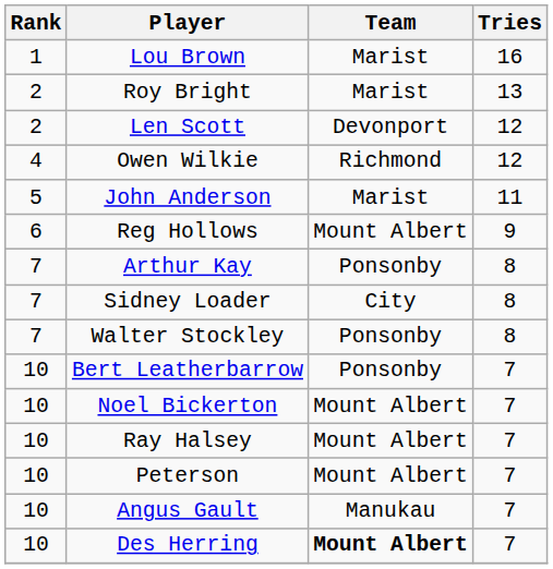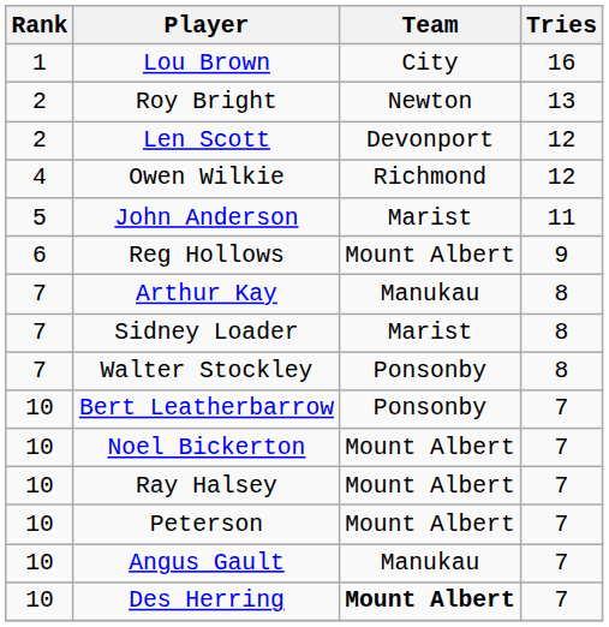 <table class="wikitable sortable" style="text-align: center;">
 <tr>
 <th>Rank</th>
 <th>Player</th>
 <th>Team</th>
 <th>Tries</th>
 </tr>
 <tr>
 <td>1</td>
 <td><a href='#'>Lou Brown</a></td>
-<td>Marist</td>
+<td>City</td>
 <td>16</td>
 </tr>
 <tr>
 <td>2</td>
 <td>Roy Bright</td>
-<td>Marist</td>
+<td>Newton</td>
 <td>13</td>
 </tr>
 <tr>
 <td>2</td>
 <td><a href='#'>Len Scott</a></td>
 <td>Devonport</td>
 <td>12</td>
 </tr>
 <tr>
 <td>4</td>
 <td>Owen Wilkie</td>
 <td>Richmond</td>
 <td>12</td>
 </tr>
 <tr>
 <td>5</td>
 <td><a href='#'>John Anderson</a></td>
 <td>Marist</td>
 <td>11</td>
 </tr>
 <tr>
 <td>6</td>
 <td>Reg Hollows</td>
 <td>Mount Albert</td>
 <td>9</td>
 </tr>
 <tr>
 <td>7</td>
 <td><a href='#'>Arthur Kay</a></td>
-<td>Ponsonby</td>
+<td>Manukau</td>
 <td>8</td>
 </tr>
 <tr>
 <td>7</td>
 <td>Sidney Loader</td>
-<td>City</td>
+<td>Marist</td>
 <td>8</td>
 </tr>
 <tr>
 <td>7</td>
 <td>Walter Stockley</td>
 <td>Ponsonby</td>
 <td>8</td>
 </tr>
 <tr>
 <td>10</td>
 <td><a href='#'>Bert Leatherbarrow</a></td>
 <td>Ponsonby</td>
 <td>7</td>
 </tr>
 <tr>
 <td>10</td>
 <td><a href='#'>Noel Bickerton</a></td>
 <td>Mount Albert</td>
 <td>7</td>
 </tr>
 <tr>
 <td>10</td>
 <td>Ray Halsey</td>
 <td>Mount Albert</td>
 <td>7</td>
 </tr>
 <tr>
 <td>10</td>
 <td>Peterson</td>
 <td>Mount Albert</td>
 <td>7</td>
 </tr>
 <tr>
 <td>10</td>
 <td><a href='#'>Angus Gault</a></td>
 <td>Manukau</td>
 <td>7</td>
 </tr>
 <tr>
 <td>10</td>
 <td><a href='#'>Des Herring</a></td>
 <td><strong>Mount Albert</strong></td>
 <td>7</td>
 </tr>
 <tr>
 </tr>
 </table>
